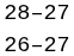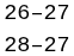 <table style="text-align:center">
 <tr>
 <th width=200></th>
 <th width=100></th>
 <th width=200></th>
 </tr>
 <tr>
+<td align=right></td>
+<td>26–27</td>
+<td align=left><strong></strong></td>
+</tr>
+<tr>
 <td align=right><strong></strong></td>
 <td>28–27</td>
 <td align=left></td>
 </tr>
-<tr>
-<td align=right></td>
-<td>26–27</td>
-<td align=left><strong></strong></td>
-</tr>
 </table>
